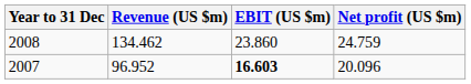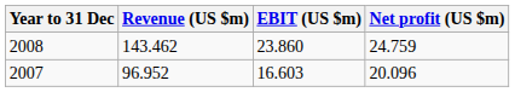 <table class="wikitable" align="center" Financial results>
 <tr>
 <th>Year to 31 Dec</th>
 <th><a href='#'>Revenue</a> (US $m)</th>
 <th><a href='#'>EBIT</a> (US $m)</th>
 <th><a href='#'>Net profit</a> (US $m)</th>
 </tr>
 <tr>
 <td>2008</td>
-<td>134.462</td>
+<td>143.462</td>
 <td>23.860</td>
 <td>24.759</td>
 </tr>
 <tr>
 <td>2007</td>
 <td>96.952</td>
-<td><strong>16.603</strong></td>
+<td>16.603</td>
 <td>20.096</td>
 </tr>
 </table>
